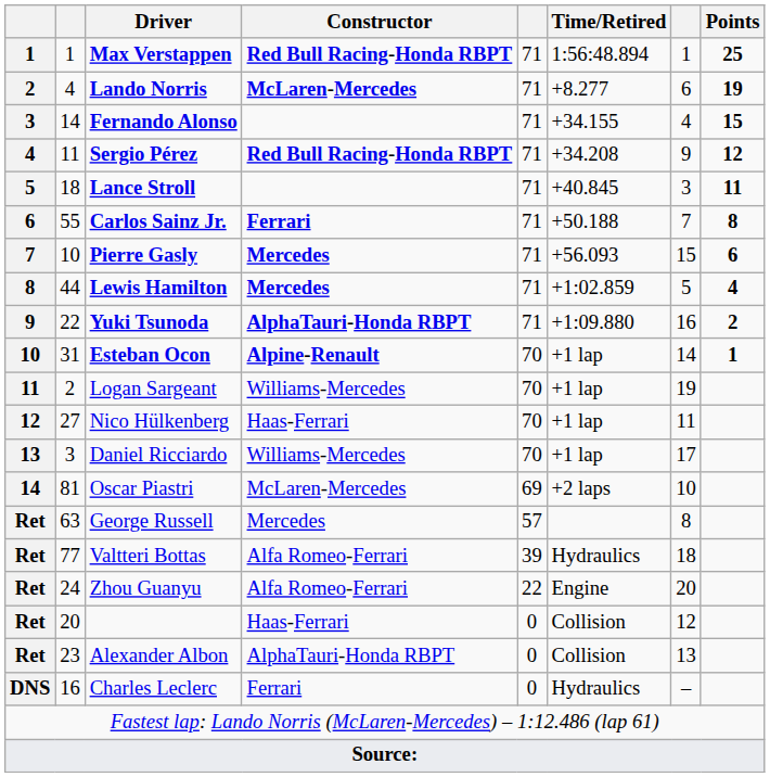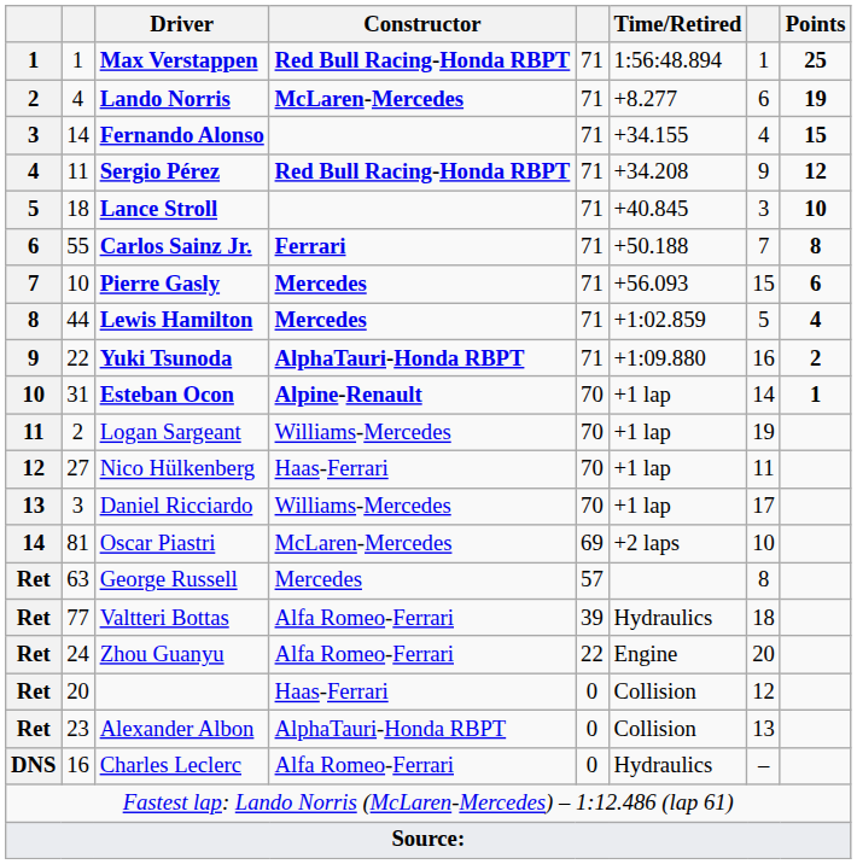 <table class="wikitable sortable" style="font-size: 85%;">
 <tr>
 <th scope="col"></th>
 <th scope="col"></th>
 <th scope="col">Driver</th>
 <th scope="col">Constructor</th>
 <th class="unsortable" scope="col"></th>
 <th class="unsortable" scope="col">Time/Retired</th>
 <th scope="col"></th>
 <th scope="col">Points</th>
 </tr>
 <tr>
 <th scope="row">1</th>
 <td align="center">1</td>
 <td data-sort-value="ver"> <strong><a href='#'>Max Verstappen</a></strong></td>
 <td><strong><a href='#'>Red Bull Racing</a>-<a href='#'>Honda RBPT</a></strong></td>
 <td align="center">71</td>
 <td>1:56:48.894</td>
 <td align="center">1</td>
 <td align="center"><strong>25</strong></td>
 </tr>
 <tr>
 <th scope="row">2</th>
 <td align="center">4</td>
 <td data-sort-value="nor"> <strong><a href='#'>Lando Norris</a></strong></td>
 <td><strong><a href='#'>McLaren</a>-<a href='#'>Mercedes</a></strong></td>
 <td align="center">71</td>
 <td>+8.277</td>
 <td align="center">6</td>
 <td align="center"><strong>19</strong></td>
 </tr>
 <tr>
 <th scope="row">3</th>
 <td align="center">14</td>
 <td data-sort-value="alo"> <strong><a href='#'>Fernando Alonso</a></strong></td>
 <td></td>
 <td align="center">71</td>
 <td>+34.155</td>
 <td align="center">4</td>
 <td align="center"><strong>15</strong></td>
 </tr>
 <tr>
 <th scope="row">4</th>
 <td align="center">11</td>
 <td data-sort-value="per"> <strong><a href='#'>Sergio Pérez</a></strong></td>
 <td><strong><a href='#'>Red Bull Racing</a>-<a href='#'>Honda RBPT</a></strong></td>
 <td align="center">71</td>
 <td>+34.208</td>
 <td align="center">9</td>
 <td align="center"><strong>12</strong></td>
 </tr>
 <tr>
 <th scope="row">5</th>
 <td align="center">18</td>
 <td data-sort-value="str"> <strong><a href='#'>Lance Stroll</a></strong></td>
 <td></td>
 <td align="center">71</td>
 <td>+40.845</td>
 <td align="center">3</td>
-<td align="center"><strong>11</strong></td>
+<td align="center"><strong>10</strong></td>
 </tr>
 <tr>
 <th scope="row">6</th>
 <td align="center">55</td>
 <td data-sort-value="sai"> <strong><a href='#'>Carlos Sainz Jr.</a></strong></td>
 <td><strong><a href='#'>Ferrari</a></strong></td>
 <td align="center">71</td>
 <td>+50.188</td>
 <td align="center">7</td>
 <td align="center"><strong>8</strong></td>
 </tr>
 <tr>
 <th scope="row">7</th>
 <td align="center">10</td>
 <td data-sort-value="gas"> <strong><a href='#'>Pierre Gasly</a></strong></td>
 <td><strong><a href='#'>Mercedes</a></strong></td>
 <td align="center">71</td>
 <td>+56.093</td>
 <td align="center">15</td>
 <td align="center"><strong>6</strong></td>
 </tr>
 <tr>
 <th scope="row">8</th>
 <td align="center">44</td>
 <td data-sort-value="ham"> <strong><a href='#'>Lewis Hamilton</a></strong></td>
 <td><strong><a href='#'>Mercedes</a></strong></td>
 <td align="center">71</td>
 <td>+1:02.859</td>
 <td align="center">5</td>
 <td align="center"><strong>4</strong></td>
 </tr>
 <tr>
 <th scope="row">9</th>
 <td align="center">22</td>
 <td data-sort-value="tsu"> <strong><a href='#'>Yuki Tsunoda</a></strong></td>
 <td><strong><a href='#'>AlphaTauri</a>-<a href='#'>Honda RBPT</a></strong></td>
 <td align="center">71</td>
 <td>+1:09.880</td>
 <td align="center">16</td>
 <td align="center"><strong>2</strong></td>
 </tr>
 <tr>
 <th scope="row">10</th>
 <td align="center">31</td>
 <td data-sort-value="oco"> <strong><a href='#'>Esteban Ocon</a></strong></td>
 <td><strong><a href='#'>Alpine</a>-<a href='#'>Renault</a></strong></td>
 <td align="center">70</td>
 <td>+1 lap</td>
 <td align="center">14</td>
 <td align="center"><strong>1</strong></td>
 </tr>
 <tr>
 <th scope="row">11</th>
 <td align="center">2</td>
 <td data-sort-value="sar"> <a href='#'>Logan Sargeant</a></td>
 <td><a href='#'>Williams</a>-<a href='#'>Mercedes</a></td>
 <td align="center">70</td>
 <td>+1 lap</td>
 <td align="center">19</td>
 <td align="center"></td>
 </tr>
 <tr>
 <th scope="row">12</th>
 <td align="center">27</td>
 <td data-sort-value="hul"> <a href='#'>Nico Hülkenberg</a></td>
 <td><a href='#'>Haas</a>-<a href='#'>Ferrari</a></td>
 <td align="center">70</td>
 <td>+1 lap</td>
 <td align="center">11</td>
 <td align="center"></td>
 </tr>
 <tr>
 <th scope="row">13</th>
 <td align="center">3</td>
 <td data-sort-value="ric"> <a href='#'>Daniel Ricciardo</a></td>
 <td><a href='#'>Williams</a>-<a href='#'>Mercedes</a></td>
 <td align="center">70</td>
 <td>+1 lap</td>
 <td align="center">17</td>
 <td align="center"></td>
 </tr>
 <tr>
 <th scope="row">14</th>
 <td align="center">81</td>
 <td data-sort-value="pia"> <a href='#'>Oscar Piastri</a></td>
 <td><a href='#'>McLaren</a>-<a href='#'>Mercedes</a></td>
 <td align="center">69</td>
 <td>+2 laps</td>
 <td align="center">10</td>
 <td align="center"></td>
 </tr>
 <tr>
 <th scope="row">Ret</th>
 <td align="center">63</td>
 <td data-sort-value="rus"> <a href='#'>George Russell</a></td>
 <td><a href='#'>Mercedes</a></td>
 <td align="center">57</td>
 <td></td>
 <td align="center">8</td>
 <td align="center"></td>
 </tr>
 <tr>
 <th scope="row">Ret</th>
 <td align="center">77</td>
 <td data-sort-value="bot"> <a href='#'>Valtteri Bottas</a></td>
 <td><a href='#'>Alfa Romeo</a>-<a href='#'>Ferrari</a></td>
 <td align="center">39</td>
 <td>Hydraulics</td>
 <td align="center">18</td>
 <td align="center"></td>
 </tr>
 <tr>
 <th scope="row">Ret</th>
 <td align="center">24</td>
 <td data-sort-value="zho"> <a href='#'>Zhou Guanyu</a></td>
 <td><a href='#'>Alfa Romeo</a>-<a href='#'>Ferrari</a></td>
 <td align="center">22</td>
 <td>Engine</td>
 <td align="center">20</td>
 <td align="center"></td>
 </tr>
 <tr>
 <th scope="row">Ret</th>
 <td align="center">20</td>
 <td data-sort-value="mag"></td>
 <td><a href='#'>Haas</a>-<a href='#'>Ferrari</a></td>
 <td align="center">0</td>
 <td>Collision</td>
 <td align="center">12</td>
 <td align="center"></td>
 </tr>
 <tr>
 <th scope="row">Ret</th>
 <td align="center">23</td>
 <td data-sort-value="alb"> <a href='#'>Alexander Albon</a></td>
 <td><a href='#'>AlphaTauri</a>-<a href='#'>Honda RBPT</a></td>
 <td align="center">0</td>
 <td>Collision</td>
 <td align="center">13</td>
 <td align="center"></td>
 </tr>
 <tr>
 <th scope="row">DNS</th>
 <td align="center">16</td>
 <td data-sort-value="lec"> <a href='#'>Charles Leclerc</a></td>
-<td><a href='#'>Ferrari</a></td>
+<td><a href='#'>Alfa Romeo</a>-<a href='#'>Ferrari</a></td>
 <td align="center">0</td>
 <td>Hydraulics</td>
 <td align="center">–</td>
 <td></td>
 </tr>
 <tr class="sortbottom">
 <td colspan="8" align="center"><em><a href='#'>Fastest lap</a>:</em>  <em><a href='#'>Lando Norris</a> (<a href='#'>McLaren</a>-<a href='#'>Mercedes</a>) – 1:12.486 (lap 61)</em></td>
 </tr>
 <tr class="sortbottom">
 <td colspan="8" style="background-color:#eaecf0;text-align:center"><strong>Source:</strong></td>
 </tr>
 </table>
